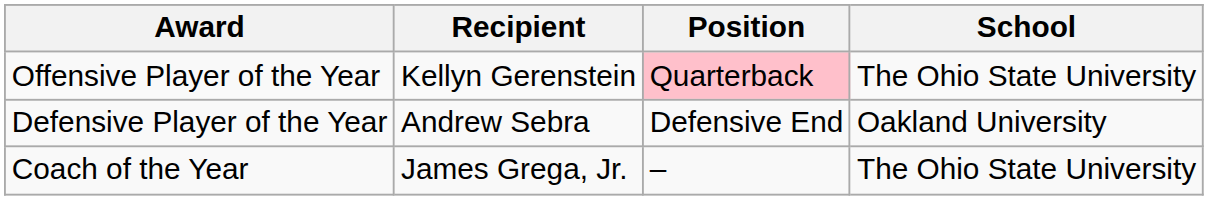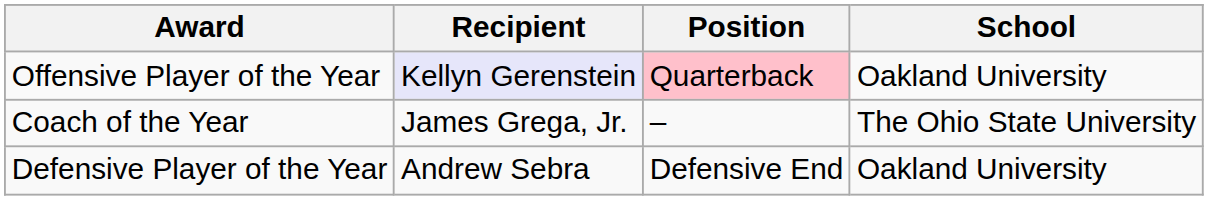 <table class="wikitable">
 <tr>
 <th>Award</th>
 <th>Recipient</th>
 <th>Position</th>
 <th>School</th>
 </tr>
 <tr>
 <td>Offensive Player of the Year</td>
-<td>Kellyn Gerenstein</td>
+<td style="background: lavender;">Kellyn Gerenstein</td>
 <td style="background: pink;">Quarterback</td>
+<td>Oakland University</td>
+</tr>
+<tr>
+<td>Coach of the Year</td>
+<td>James Grega, Jr.</td>
+<td>–</td>
 <td>The Ohio State University</td>
 </tr>
 <tr>
 <td>Defensive Player of the Year</td>
 <td>Andrew Sebra</td>
 <td>Defensive End</td>
 <td>Oakland University</td>
 </tr>
-<tr>
-<td>Coach of the Year</td>
-<td>James Grega, Jr.</td>
-<td>–</td>
-<td>The Ohio State University</td>
-</tr>
 </table>
